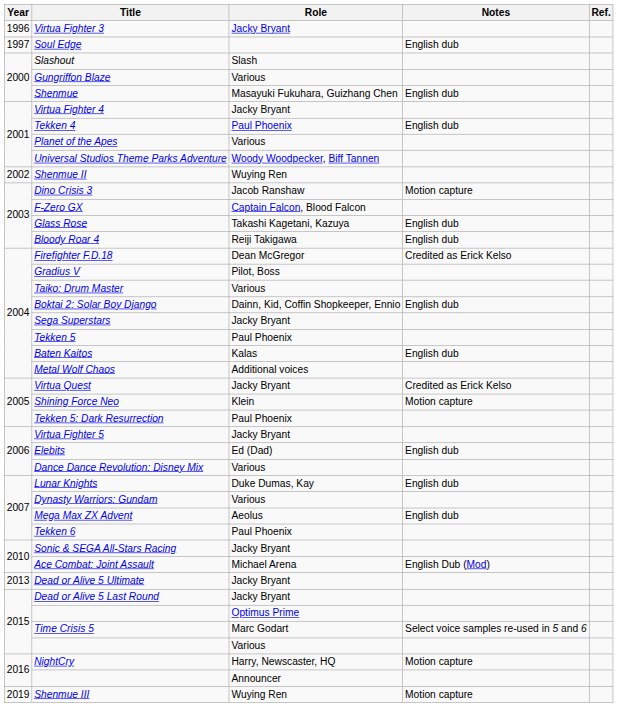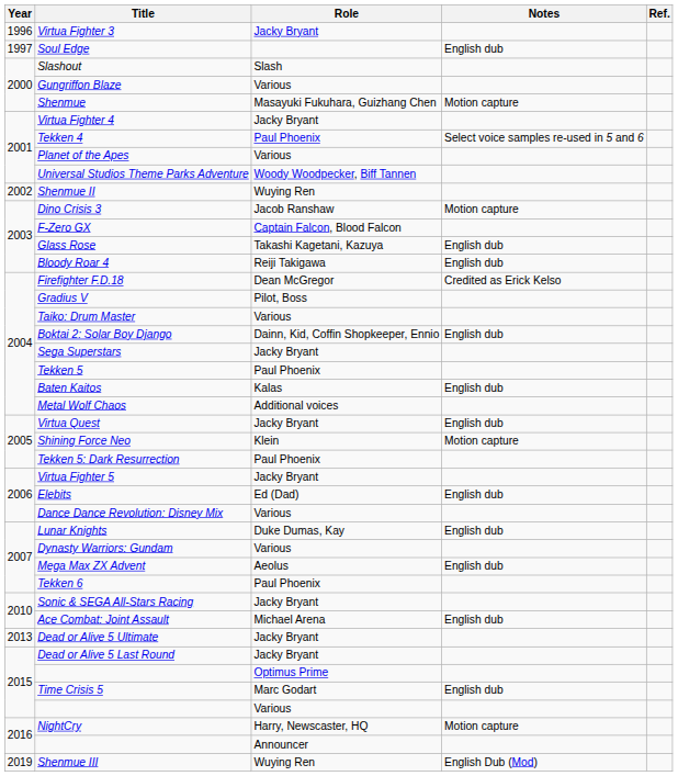 <table class="wikitable">
 <tr>
 <th>Year</th>
 <th>Title</th>
 <th>Role</th>
 <th>Notes</th>
 <th>Ref.</th>
 </tr>
 <tr>
 <td>1996</td>
 <td><em><a href='#'>Virtua Fighter 3</a></em></td>
 <td><a href='#'>Jacky Bryant</a></td>
 <td></td>
 <td></td>
 </tr>
 <tr>
 <td>1997</td>
 <td><em><a href='#'>Soul Edge</a></em></td>
 <td></td>
 <td>English dub</td>
 <td></td>
 </tr>
 <tr>
 <td rowspan="3">2000</td>
 <td><em>Slashout</em></td>
 <td>Slash</td>
 <td></td>
 <td></td>
 </tr>
 <tr>
 <td><em><a href='#'>Gungriffon Blaze</a></em></td>
 <td>Various</td>
 <td></td>
 <td></td>
 </tr>
 <tr>
 <td><em><a href='#'>Shenmue</a></em></td>
 <td>Masayuki Fukuhara, Guizhang Chen</td>
-<td>English dub</td>
+<td>Motion capture</td>
 <td></td>
 </tr>
 <tr>
 <td rowspan="4">2001</td>
 <td><em><a href='#'>Virtua Fighter 4</a></em></td>
 <td>Jacky Bryant</td>
 <td></td>
 <td></td>
 </tr>
 <tr>
 <td><em><a href='#'>Tekken 4</a></em></td>
 <td><a href='#'>Paul Phoenix</a></td>
-<td>English dub</td>
+<td>Select voice samples re-used in <em>5</em> and <em>6</em></td>
 <td></td>
 </tr>
 <tr>
 <td><em><a href='#'>Planet of the Apes</a></em></td>
 <td>Various</td>
 <td></td>
 <td></td>
 </tr>
 <tr>
 <td><em><a href='#'>Universal Studios Theme Parks Adventure</a></em></td>
 <td><a href='#'>Woody Woodpecker</a>, <a href='#'>Biff Tannen</a></td>
 <td></td>
 <td></td>
 </tr>
 <tr>
 <td>2002</td>
 <td><em><a href='#'>Shenmue II</a></em></td>
 <td>Wuying Ren</td>
 <td></td>
 <td></td>
 </tr>
 <tr>
 <td rowspan="4">2003</td>
 <td><em><a href='#'>Dino Crisis 3</a></em></td>
 <td>Jacob Ranshaw</td>
 <td>Motion capture</td>
 <td></td>
 </tr>
 <tr>
 <td><em><a href='#'>F-Zero GX</a></em></td>
 <td><a href='#'>Captain Falcon</a>, Blood Falcon</td>
 <td></td>
 <td></td>
 </tr>
 <tr>
 <td><em><a href='#'>Glass Rose</a></em></td>
 <td>Takashi Kagetani, Kazuya</td>
 <td>English dub</td>
 <td></td>
 </tr>
 <tr>
 <td><em><a href='#'>Bloody Roar 4</a></em></td>
 <td>Reiji Takigawa</td>
 <td>English dub</td>
 <td></td>
 </tr>
 <tr>
 <td rowspan="8">2004</td>
 <td><em><a href='#'>Firefighter F.D.18</a></em></td>
 <td>Dean McGregor</td>
 <td>Credited as Erick Kelso</td>
 <td></td>
 </tr>
 <tr>
 <td><em><a href='#'>Gradius V</a></em></td>
 <td>Pilot, Boss</td>
 <td></td>
 <td></td>
 </tr>
 <tr>
 <td><em><a href='#'>Taiko: Drum Master</a></em></td>
 <td>Various</td>
 <td></td>
 <td></td>
 </tr>
 <tr>
 <td><em><a href='#'>Boktai 2: Solar Boy Django</a></em></td>
 <td>Dainn, Kid, Coffin Shopkeeper, Ennio</td>
 <td>English dub</td>
 <td></td>
 </tr>
 <tr>
 <td><em><a href='#'>Sega Superstars</a></em></td>
 <td>Jacky Bryant</td>
 <td></td>
 <td></td>
 </tr>
 <tr>
 <td><em><a href='#'>Tekken 5</a></em></td>
 <td>Paul Phoenix</td>
 <td></td>
 <td></td>
 </tr>
 <tr>
 <td><em><a href='#'>Baten Kaitos</a></em></td>
 <td>Kalas</td>
 <td>English dub</td>
 <td></td>
 </tr>
 <tr>
 <td><em><a href='#'>Metal Wolf Chaos</a></em></td>
 <td>Additional voices</td>
 <td></td>
 <td></td>
 </tr>
 <tr>
 <td rowspan="3">2005</td>
 <td><em><a href='#'>Virtua Quest</a></em></td>
 <td>Jacky Bryant</td>
-<td>Credited as Erick Kelso</td>
+<td>English dub</td>
 <td></td>
 </tr>
 <tr>
 <td><em><a href='#'>Shining Force Neo</a></em></td>
 <td>Klein</td>
 <td>Motion capture</td>
 <td></td>
 </tr>
 <tr>
 <td><em><a href='#'>Tekken 5: Dark Resurrection</a></em></td>
 <td>Paul Phoenix</td>
 <td></td>
 <td></td>
 </tr>
 <tr>
 <td rowspan="3">2006</td>
 <td><em><a href='#'>Virtua Fighter 5</a></em></td>
 <td>Jacky Bryant</td>
 <td></td>
 <td></td>
 </tr>
 <tr>
 <td><em><a href='#'>Elebits</a></em></td>
 <td>Ed (Dad)</td>
 <td>English dub</td>
 <td></td>
 </tr>
 <tr>
 <td><em><a href='#'>Dance Dance Revolution: Disney Mix</a></em></td>
 <td>Various</td>
 <td></td>
 <td></td>
 </tr>
 <tr>
 <td rowspan="4">2007</td>
 <td><em><a href='#'>Lunar Knights</a></em></td>
 <td>Duke Dumas, Kay</td>
 <td>English dub</td>
 <td></td>
 </tr>
 <tr>
 <td><em><a href='#'>Dynasty Warriors: Gundam</a></em></td>
 <td>Various</td>
 <td></td>
 <td></td>
 </tr>
 <tr>
 <td><em><a href='#'>Mega Max ZX Advent</a></em></td>
 <td>Aeolus</td>
 <td>English dub</td>
 <td></td>
 </tr>
 <tr>
 <td><em><a href='#'>Tekken 6</a></em></td>
 <td>Paul Phoenix</td>
 <td></td>
 <td></td>
 </tr>
 <tr>
 <td rowspan="2">2010</td>
 <td><em><a href='#'>Sonic & SEGA All-Stars Racing</a></em></td>
 <td>Jacky Bryant</td>
 <td></td>
 <td></td>
 </tr>
 <tr>
 <td><em><a href='#'>Ace Combat: Joint Assault</a></em></td>
 <td>Michael Arena</td>
-<td>English Dub (<a href='#'>Mod</a>)</td>
+<td>English dub</td>
 <td></td>
 </tr>
 <tr>
 <td>2013</td>
 <td><em><a href='#'>Dead or Alive 5 Ultimate</a></em></td>
 <td>Jacky Bryant</td>
 <td></td>
 <td></td>
 </tr>
 <tr>
 <td rowspan="4">2015</td>
 <td><em><a href='#'>Dead or Alive 5 Last Round</a></em></td>
 <td>Jacky Bryant</td>
 <td></td>
 <td></td>
 </tr>
 <tr>
 <td><em></em></td>
 <td><a href='#'>Optimus Prime</a></td>
 <td></td>
 <td></td>
 </tr>
 <tr>
 <td><em><a href='#'>Time Crisis 5</a></em></td>
 <td>Marc Godart</td>
-<td>Select voice samples re-used in <em>5</em> and <em>6</em></td>
+<td>English dub</td>
 <td></td>
 </tr>
 <tr>
 <td><em></em></td>
 <td>Various</td>
 <td></td>
 <td></td>
 </tr>
 <tr>
 <td rowspan="2">2016</td>
 <td><em><a href='#'>NightCry</a></em></td>
 <td>Harry, Newscaster, HQ</td>
 <td>Motion capture</td>
 <td></td>
 </tr>
 <tr>
 <td><em></em></td>
 <td>Announcer</td>
 <td></td>
 </tr>
 <tr>
 <td>2019</td>
 <td><em><a href='#'>Shenmue III</a></em></td>
 <td>Wuying Ren</td>
-<td>Motion capture</td>
+<td>English Dub (<a href='#'>Mod</a>)</td>
 <td></td>
 </tr>
 </table>
